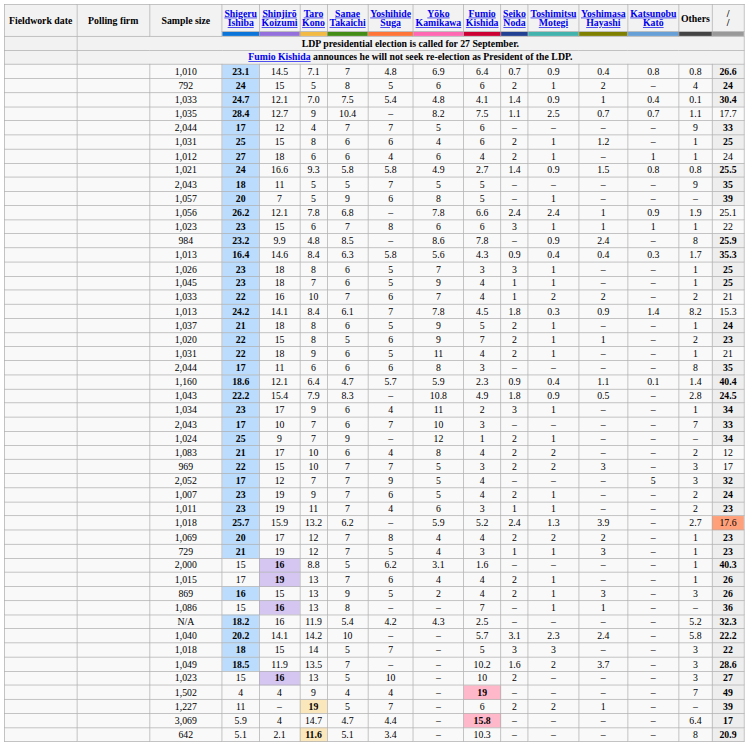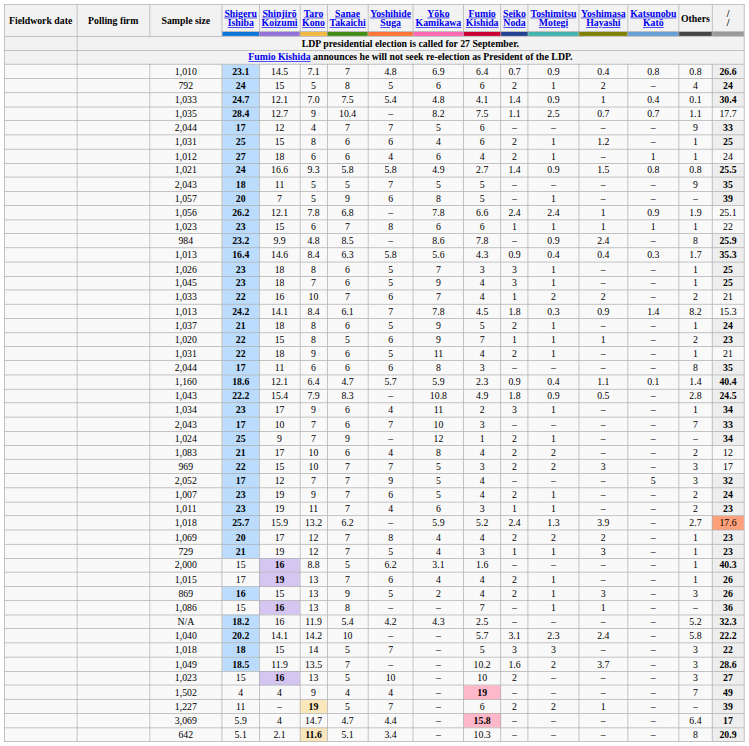 <table class="wikitable mw-datatable sortable mw-collapsible" style="text-align:center;font-size:90%;line-height:14px;">
 <tr style="height:40px;">
 <th rowspan="2" class="unsortable" width="100px">Fieldwork date</th>
 <th rowspan="2" class="unsortable" width="100px">Polling firm</th>
 <th rowspan="2" class="unsortable" width="100px">Sample size</th>
 <th class="unsortable"><a href='#'>Shigeru<br>Ishiba</a></th>
 <th class="unsortable"><a href='#'>Shinjirō<br>Koizumi</a></th>
 <th class="unsortable"><a href='#'>Taro<br>Kono</a></th>
 <th class="unsortable"><a href='#'>Sanae<br>Takaichi</a></th>
 <th class="unsortable"><a href='#'>Yoshihide<br>Suga</a></th>
 <th class="unsortable"><a href='#'>Yōko<br>Kamikawa</a></th>
 <th class="unsortable"><a href='#'>Fumio<br>Kishida</a></th>
 <th class="unsortable"><a href='#'>Seiko<br>Noda</a></th>
 <th class="unsortable"><a href='#'>Toshimitsu<br>Motegi</a></th>
 <th class="unsortable"><a href='#'>Yoshimasa<br>Hayashi</a></th>
 <th class="unsortable"><a href='#'>Katsunobu<br>Katō</a></th>
 <th width="40px" class="unsortable">Others</th>
 <th width="40px" class="unsortable">/<br>/</th>
 </tr>
 <tr>
 <th style="background:#0B75D9"></th>
 <th style="background:#9370DB"></th>
 <th style="background:#F2BA42"></th>
 <th style="background:#438C15"></th>
 <th style="background:#FF7538"></th>
 <th style="background:#FF69B4"></th>
 <th style="background:#CC0033"></th>
 <th style="background:#224192"></th>
 <th style="background:#43B3AE"></th>
 <th style="background:#808000"></th>
 <th style="background:#679fd7"></th>
 <th style="background:#444444"></th>
 <th style="background:#999999"></th>
 </tr>
 <tr>
 <th></th>
 <th colspan="15">LDP presidential election is called for 27 September.</th>
 </tr>
 <tr>
 <th></th>
 <th colspan="15"><a href='#'>Fumio Kishida</a> announces he will not seek re-election as President of the LDP.</th>
 </tr>
 <tr>
 <td></td>
 <td></td>
 <td>1,010</td>
 <td style="background:#bbdcfc"><strong>23.1</strong></td>
 <td>14.5</td>
 <td>7.1</td>
 <td>7</td>
 <td>4.8</td>
 <td>6.9</td>
 <td>6.4</td>
 <td>0.7</td>
 <td>0.9</td>
 <td>0.4</td>
 <td>0.8</td>
 <td>0.8</td>
 <td style="background:#EEEEEE;"><strong>26.6</strong></td>
 </tr>
 <tr>
 <td></td>
 <td></td>
 <td>792</td>
 <td style="background:#bbdcfc"><strong>24</strong></td>
 <td>15</td>
 <td>5</td>
 <td>8</td>
 <td>5</td>
 <td>6</td>
 <td>6</td>
 <td>2</td>
 <td>1</td>
 <td>2</td>
 <td>–</td>
 <td>4</td>
 <td style="background:#EEEEEE;"><strong>24</strong></td>
 </tr>
 <tr>
 <td></td>
 <td></td>
 <td>1,033</td>
 <td style="background:#bbdcfc"><strong>24.7</strong></td>
 <td>12.1</td>
 <td>7.0</td>
 <td>7.5</td>
 <td>5.4</td>
 <td>4.8</td>
 <td>4.1</td>
 <td>1.4</td>
 <td>0.9</td>
 <td>1</td>
 <td>0.4</td>
 <td>0.1</td>
 <td style="background:#EEEEEE;"><strong>30.4</strong></td>
 </tr>
 <tr>
 <td></td>
 <td></td>
 <td>1,035</td>
 <td style="background:#bbdcfc"><strong>28.4</strong></td>
 <td>12.7</td>
 <td>9</td>
 <td>10.4</td>
 <td>–</td>
 <td>8.2</td>
 <td>7.5</td>
 <td>1.1</td>
 <td>2.5</td>
 <td>0.7</td>
 <td>0.7</td>
 <td>1.1</td>
 <td>17.7</td>
 </tr>
 <tr>
 <td></td>
 <td></td>
 <td>2,044</td>
 <td style="background:#bbdcfc"><strong>17</strong></td>
 <td>12</td>
 <td>4</td>
 <td>7</td>
 <td>7</td>
 <td>5</td>
 <td>6</td>
 <td>–</td>
 <td>–</td>
 <td>–</td>
 <td>–</td>
 <td>9</td>
 <td style="background:#EEEEEE;"><strong>33</strong></td>
 </tr>
 <tr>
 <td></td>
 <td></td>
 <td>1,031</td>
 <td style="background:#bbdcfc"><strong>25</strong></td>
 <td>15</td>
 <td>8</td>
 <td>6</td>
 <td>6</td>
 <td>4</td>
 <td>6</td>
 <td>2</td>
 <td>1</td>
 <td>1.2</td>
 <td>–</td>
 <td>1</td>
 <td style="background:#EEEEEE;"><strong>25</strong></td>
 </tr>
 <tr>
 <td></td>
 <td></td>
 <td>1,012</td>
 <td style="background:#bbdcfc"><strong>27</strong></td>
 <td>18</td>
 <td>6</td>
 <td>6</td>
 <td>4</td>
 <td>6</td>
 <td>4</td>
 <td>2</td>
 <td>1</td>
 <td>–</td>
 <td>1</td>
 <td>1</td>
 <td>24</td>
 </tr>
 <tr>
 <td></td>
 <td></td>
 <td>1,021</td>
 <td style="background:#bbdcfc"><strong>24</strong></td>
 <td>16.6</td>
 <td>9.3</td>
 <td>5.8</td>
 <td>5.8</td>
 <td>4.9</td>
 <td>2.7</td>
 <td>1.4</td>
 <td>0.9</td>
 <td>1.5</td>
 <td>0.8</td>
 <td>0.8</td>
 <td style="background:#EEEEEE;"><strong>25.5</strong></td>
 </tr>
 <tr>
 <td></td>
 <td></td>
 <td>2,043</td>
 <td style="background:#bbdcfc"><strong>18</strong></td>
 <td>11</td>
 <td>5</td>
 <td>5</td>
 <td>7</td>
 <td>5</td>
 <td>5</td>
 <td>–</td>
 <td>–</td>
 <td>–</td>
 <td>–</td>
 <td>9</td>
 <td style="background:#EEEEEE;"><strong>35</strong></td>
 </tr>
 <tr>
 <td></td>
 <td></td>
 <td>1,057</td>
 <td style="background:#bbdcfc"><strong>20</strong></td>
 <td>7</td>
 <td>5</td>
 <td>9</td>
 <td>6</td>
 <td>8</td>
 <td>5</td>
 <td>–</td>
 <td>1</td>
 <td>–</td>
 <td>–</td>
 <td>–</td>
 <td style="background:#EEEEEE;"><strong>39</strong></td>
 </tr>
 <tr>
 <td></td>
 <td></td>
 <td>1,056</td>
 <td style="background:#bbdcfc"><strong>26.2</strong></td>
 <td>12.1</td>
 <td>7.8</td>
 <td>6.8</td>
 <td>–</td>
 <td>7.8</td>
 <td>6.6</td>
 <td>2.4</td>
 <td>2.4</td>
 <td>1</td>
 <td>0.9</td>
 <td>1.9</td>
 <td>25.1</td>
 </tr>
 <tr>
 <td></td>
 <td></td>
 <td>1,023</td>
 <td style="background:#bbdcfc"><strong>23</strong></td>
 <td>15</td>
 <td>6</td>
 <td>7</td>
 <td>8</td>
 <td>6</td>
 <td>6</td>
-<td>3</td>
+<td>1</td>
 <td>1</td>
 <td>1</td>
 <td>1</td>
 <td>1</td>
 <td>22</td>
 </tr>
 <tr>
 <td></td>
 <td></td>
 <td>984</td>
 <td style="background:#bbdcfc"><strong>23.2</strong></td>
 <td>9.9</td>
 <td>4.8</td>
 <td>8.5</td>
 <td>–</td>
 <td>8.6</td>
 <td>7.8</td>
 <td>–</td>
 <td>0.9</td>
 <td>2.4</td>
 <td>–</td>
 <td>8</td>
 <td style="background:#EEEEEE;"><strong>25.9</strong></td>
 </tr>
 <tr>
 <td></td>
 <td></td>
 <td>1,013</td>
 <td style="background:#bbdcfc"><strong>16.4</strong></td>
 <td>14.6</td>
 <td>8.4</td>
 <td>6.3</td>
 <td>5.8</td>
 <td>5.6</td>
 <td>4.3</td>
 <td>0.9</td>
 <td>0.4</td>
 <td>0.4</td>
 <td>0.3</td>
 <td>1.7</td>
 <td style="background:#EEEEEE;"><strong>35.3</strong></td>
 </tr>
 <tr>
 <td></td>
 <td></td>
 <td>1,026</td>
 <td style="background:#bbdcfc"><strong>23</strong></td>
 <td>18</td>
 <td>8</td>
 <td>6</td>
 <td>5</td>
 <td>7</td>
 <td>3</td>
 <td>3</td>
 <td>1</td>
 <td>–</td>
 <td>–</td>
 <td>1</td>
 <td style="background:#EEEEEE;"><strong>25</strong></td>
 </tr>
 <tr>
 <td></td>
 <td></td>
 <td>1,045</td>
 <td style="background:#bbdcfc"><strong>23</strong></td>
 <td>18</td>
 <td>7</td>
 <td>6</td>
 <td>5</td>
 <td>9</td>
 <td>4</td>
-<td>1</td>
+<td>3</td>
 <td>1</td>
 <td>–</td>
 <td>–</td>
 <td>1</td>
 <td style="background:#EEEEEE;"><strong>25</strong></td>
 </tr>
 <tr>
 <td></td>
 <td></td>
 <td>1,033</td>
 <td style="background:#bbdcfc"><strong>22</strong></td>
 <td>16</td>
 <td>10</td>
 <td>7</td>
 <td>6</td>
 <td>7</td>
 <td>4</td>
 <td>1</td>
 <td>2</td>
 <td>2</td>
 <td>–</td>
 <td>2</td>
 <td>21</td>
 </tr>
 <tr>
 <td></td>
 <td></td>
 <td>1,013</td>
 <td style="background:#bbdcfc"><strong>24.2</strong></td>
 <td>14.1</td>
 <td>8.4</td>
 <td>6.1</td>
 <td>7</td>
 <td>7.8</td>
 <td>4.5</td>
 <td>1.8</td>
 <td>0.3</td>
 <td>0.9</td>
 <td>1.4</td>
 <td>8.2</td>
 <td>15.3</td>
 </tr>
 <tr>
 <td></td>
 <td></td>
 <td>1,037</td>
 <td style="background:#bbdcfc"><strong>21</strong></td>
 <td>18</td>
 <td>8</td>
 <td>6</td>
 <td>5</td>
 <td>9</td>
 <td>5</td>
 <td>2</td>
 <td>1</td>
 <td>–</td>
 <td>–</td>
 <td>1</td>
 <td style="background:#EEEEEE;"><strong>24</strong></td>
 </tr>
 <tr>
 <td></td>
 <td></td>
 <td>1,020</td>
 <td style="background:#bbdcfc"><strong>22</strong></td>
 <td>15</td>
 <td>8</td>
 <td>5</td>
 <td>6</td>
 <td>9</td>
 <td>7</td>
-<td>2</td>
+<td>1</td>
 <td>1</td>
 <td>1</td>
 <td>–</td>
 <td>2</td>
 <td style="background:#EEEEEE;"><strong>23</strong></td>
 </tr>
 <tr>
 <td></td>
 <td></td>
 <td>1,031</td>
 <td style="background:#bbdcfc"><strong>22</strong></td>
 <td>18</td>
 <td>9</td>
 <td>6</td>
 <td>5</td>
 <td>11</td>
 <td>4</td>
 <td>2</td>
 <td>1</td>
 <td>–</td>
 <td>–</td>
 <td>1</td>
 <td>21</td>
 </tr>
 <tr>
 <td></td>
 <td></td>
 <td>2,044</td>
 <td style="background:#bbdcfc"><strong>17</strong></td>
 <td>11</td>
 <td>6</td>
 <td>6</td>
 <td>6</td>
 <td>8</td>
 <td>3</td>
 <td>–</td>
 <td>–</td>
 <td>–</td>
 <td>–</td>
 <td>8</td>
 <td style="background:#EEEEEE;"><strong>35</strong></td>
 </tr>
 <tr>
 <td></td>
 <td></td>
 <td>1,160</td>
 <td style="background:#bbdcfc"><strong>18.6</strong></td>
 <td>12.1</td>
 <td>6.4</td>
 <td>4.7</td>
 <td>5.7</td>
 <td>5.9</td>
 <td>2.3</td>
 <td>0.9</td>
 <td>0.4</td>
 <td>1.1</td>
 <td>0.1</td>
 <td>1.4</td>
 <td style="background:#EEEEEE;"><strong>40.4</strong></td>
 </tr>
 <tr>
 <td></td>
 <td></td>
 <td>1,043</td>
 <td style="background:#bbdcfc"><strong>22.2</strong></td>
 <td>15.4</td>
 <td>7.9</td>
 <td>8.3</td>
 <td>–</td>
 <td>10.8</td>
 <td>4.9</td>
 <td>1.8</td>
 <td>0.9</td>
 <td>0.5</td>
 <td>–</td>
 <td>2.8</td>
 <td style="background:#EEEEEE;"><strong>24.5</strong></td>
 </tr>
 <tr>
 <td></td>
 <td></td>
 <td>1,034</td>
 <td style="background:#bbdcfc"><strong>23</strong></td>
 <td>17</td>
 <td>9</td>
 <td>6</td>
 <td>4</td>
 <td>11</td>
 <td>2</td>
 <td>3</td>
 <td>1</td>
 <td>–</td>
 <td>–</td>
 <td>1</td>
 <td style="background:#EEEEEE;"><strong>34</strong></td>
 </tr>
 <tr>
 <td></td>
 <td></td>
 <td>2,043</td>
 <td style="background:#bbdcfc"><strong>17</strong></td>
 <td>10</td>
 <td>7</td>
 <td>6</td>
 <td>7</td>
 <td>10</td>
 <td>3</td>
 <td>–</td>
 <td>–</td>
 <td>–</td>
 <td>–</td>
 <td>7</td>
 <td style="background:#EEEEEE;"><strong>33</strong></td>
 </tr>
 <tr>
 <td></td>
 <td></td>
 <td>1,024</td>
 <td style="background:#bbdcfc"><strong>25</strong></td>
 <td>9</td>
 <td>7</td>
 <td>9</td>
 <td>–</td>
 <td>12</td>
 <td>1</td>
 <td>2</td>
 <td>1</td>
 <td>–</td>
 <td>–</td>
 <td>–</td>
 <td style="background:#EEEEEE;"><strong>34</strong></td>
 </tr>
 <tr>
 <td></td>
 <td></td>
 <td>1,083</td>
 <td style="background:#bbdcfc"><strong>21</strong></td>
 <td>17</td>
 <td>10</td>
 <td>6</td>
 <td>4</td>
 <td>8</td>
 <td>4</td>
 <td>2</td>
 <td>2</td>
 <td>–</td>
 <td>–</td>
 <td>2</td>
 <td>12</td>
 </tr>
 <tr>
 <td></td>
 <td></td>
 <td>969</td>
 <td style="background:#bbdcfc"><strong>22</strong></td>
 <td>15</td>
 <td>10</td>
 <td>7</td>
 <td>7</td>
 <td>5</td>
 <td>3</td>
 <td>2</td>
 <td>2</td>
 <td>3</td>
 <td>–</td>
 <td>3</td>
 <td>17</td>
 </tr>
 <tr>
 <td></td>
 <td></td>
 <td>2,052</td>
 <td style="background:#bbdcfc"><strong>17</strong></td>
 <td>12</td>
 <td>7</td>
 <td>7</td>
 <td>9</td>
 <td>5</td>
 <td>4</td>
 <td>–</td>
 <td>–</td>
 <td>–</td>
 <td>5</td>
 <td>3</td>
 <td style="background:#EEEEEE;"><strong>32</strong></td>
 </tr>
 <tr>
 <td></td>
 <td></td>
 <td>1,007</td>
 <td style="background:#bbdcfc"><strong>23</strong></td>
 <td>19</td>
 <td>9</td>
 <td>7</td>
 <td>6</td>
 <td>5</td>
 <td>4</td>
 <td>2</td>
 <td>1</td>
 <td>–</td>
 <td>–</td>
 <td>2</td>
 <td style="background:#EEEEEE;"><strong>24</strong></td>
 </tr>
 <tr>
 <td></td>
 <td></td>
 <td>1,011</td>
 <td style="background:#bbdcfc"><strong>23</strong></td>
 <td>19</td>
 <td>11</td>
 <td>7</td>
 <td>4</td>
 <td>6</td>
 <td>3</td>
 <td>1</td>
 <td>1</td>
 <td>–</td>
 <td>–</td>
 <td>2</td>
 <td style="background:#EEEEEE;"><strong>23</strong></td>
 </tr>
 <tr>
 <td></td>
 <td></td>
 <td>1,018</td>
 <td style="background:#bbdcfc"><strong>25.7</strong></td>
 <td>15.9</td>
 <td>13.2</td>
 <td>6.2</td>
 <td>–</td>
 <td>5.9</td>
 <td>5.2</td>
 <td>2.4</td>
 <td>1.3</td>
 <td>3.9</td>
 <td>–</td>
 <td>2.7</td>
 <td style="background: lightsalmon;">17.6</td>
 </tr>
 <tr>
 <td></td>
 <td></td>
 <td>1,069</td>
 <td style="background:#bbdcfc"><strong>20</strong></td>
 <td>17</td>
 <td>12</td>
 <td>7</td>
 <td>8</td>
 <td>4</td>
 <td>4</td>
 <td>2</td>
 <td>2</td>
 <td>2</td>
 <td>–</td>
 <td>1</td>
 <td style="background:#EEEEEE;"><strong>23</strong></td>
 </tr>
 <tr>
 <td></td>
 <td></td>
 <td>729</td>
 <td style="background:#bbdcfc"><strong>21</strong></td>
 <td>19</td>
 <td>12</td>
 <td>7</td>
 <td>5</td>
 <td>4</td>
 <td>3</td>
 <td>1</td>
 <td>1</td>
 <td>3</td>
 <td>–</td>
 <td>1</td>
 <td style="background:#EEEEEE;"><strong>23</strong></td>
 </tr>
 <tr>
 <td></td>
 <td></td>
 <td>2,000</td>
 <td>15</td>
 <td style="background:#d4c6f1"><strong>16</strong></td>
 <td>8.8</td>
 <td>5</td>
 <td>6.2</td>
 <td>3.1</td>
 <td>1.6</td>
 <td>–</td>
 <td>–</td>
 <td>–</td>
 <td>–</td>
 <td>1</td>
 <td style="background:#EEEEEE;"><strong>40.3</strong></td>
 </tr>
 <tr>
 <td></td>
 <td></td>
 <td>1,015</td>
 <td>17</td>
 <td style="background:#d4c6f1"><strong>19</strong></td>
 <td>13</td>
 <td>7</td>
 <td>6</td>
 <td>4</td>
 <td>4</td>
 <td>2</td>
 <td>1</td>
 <td>–</td>
 <td>–</td>
 <td>1</td>
 <td style="background:#EEEEEE;"><strong>26</strong></td>
 </tr>
 <tr>
 <td></td>
 <td></td>
 <td>869</td>
 <td style="background:#bbdcfc"><strong>16</strong></td>
 <td>15</td>
 <td>13</td>
 <td>9</td>
 <td>5</td>
 <td>2</td>
 <td>4</td>
 <td>2</td>
 <td>1</td>
 <td>3</td>
 <td>–</td>
 <td>3</td>
 <td style="background:#EEEEEE;"><strong>26</strong></td>
 </tr>
 <tr>
 <td></td>
 <td></td>
 <td>1,086</td>
 <td>15</td>
 <td style="background:#d4c6f1"><strong>16</strong></td>
 <td>13</td>
 <td>8</td>
 <td>–</td>
 <td>–</td>
 <td>7</td>
 <td>–</td>
 <td>1</td>
 <td>1</td>
 <td>–</td>
 <td>–</td>
 <td style="background:#EEEEEE;"><strong>36</strong></td>
 </tr>
 <tr>
 <td></td>
 <td></td>
 <td>N/A</td>
 <td style="background:#bbdcfc"><strong>18.2</strong></td>
 <td>16</td>
 <td>11.9</td>
 <td>5.4</td>
 <td>4.2</td>
 <td>4.3</td>
 <td>2.5</td>
 <td>–</td>
 <td>–</td>
 <td>–</td>
 <td>–</td>
 <td>5.2</td>
 <td style="background:#EEEEEE;"><strong>32.3</strong></td>
 </tr>
 <tr>
 <td></td>
 <td></td>
 <td>1,040</td>
 <td style="background:#bbdcfc"><strong>20.2</strong></td>
 <td>14.1</td>
 <td>14.2</td>
 <td>10</td>
 <td>–</td>
 <td>–</td>
 <td>5.7</td>
 <td>3.1</td>
 <td>2.3</td>
 <td>2.4</td>
 <td>–</td>
 <td>5.8</td>
 <td style="background:#EEEEEE;"><strong>22.2</strong></td>
 </tr>
 <tr>
 <td></td>
 <td></td>
 <td>1,018</td>
 <td style="background:#bbdcfc"><strong>18</strong></td>
 <td>15</td>
 <td>14</td>
 <td>5</td>
 <td>7</td>
 <td>–</td>
 <td>5</td>
 <td>3</td>
 <td>3</td>
 <td>–</td>
 <td>–</td>
 <td>3</td>
 <td style="background:#EEEEEE;"><strong>22</strong></td>
 </tr>
 <tr>
 <td></td>
 <td></td>
 <td>1,049</td>
 <td style="background:#bbdcfc"><strong>18.5</strong></td>
 <td>11.9</td>
 <td>13.5</td>
 <td>7</td>
 <td>–</td>
 <td>–</td>
 <td>10.2</td>
 <td>1.6</td>
 <td>2</td>
 <td>3.7</td>
 <td>–</td>
 <td>3</td>
 <td style="background:#EEEEEE;"><strong>28.6</strong></td>
 </tr>
 <tr>
 <td></td>
 <td></td>
 <td>1,023</td>
 <td>15</td>
 <td style="background:#d4c6f1"><strong>16</strong></td>
 <td>13</td>
 <td>5</td>
 <td>10</td>
 <td>–</td>
 <td>10</td>
 <td>2</td>
 <td>–</td>
 <td>–</td>
 <td>–</td>
 <td>3</td>
 <td style="background:#EEEEEE;"><strong>27</strong></td>
 </tr>
 <tr>
 <td></td>
 <td></td>
 <td>1,502</td>
 <td>4</td>
 <td>4</td>
 <td>9</td>
 <td>4</td>
 <td>4</td>
 <td>–</td>
 <td style="background:#ffb8c9"><strong>19</strong></td>
 <td>–</td>
 <td>–</td>
 <td>–</td>
 <td>–</td>
 <td>7</td>
 <td style="background:#EEEEEE;"><strong>49</strong></td>
 </tr>
 <tr>
 <td></td>
 <td></td>
 <td>1,227</td>
 <td>11</td>
 <td>–</td>
 <td style="background:#fae7bc"><strong>19</strong></td>
 <td>5</td>
 <td>7</td>
 <td>–</td>
 <td>6</td>
 <td>2</td>
 <td>2</td>
 <td>1</td>
 <td>–</td>
 <td>–</td>
 <td style="background:#EEEEEE;"><strong>39</strong></td>
 </tr>
 <tr>
 <td></td>
 <td></td>
 <td>3,069</td>
 <td>5.9</td>
 <td>4</td>
 <td>14.7</td>
 <td>4.7</td>
 <td>4.4</td>
 <td>–</td>
 <td style="background:#ffb8c9"><strong>15.8</strong></td>
 <td>–</td>
 <td>–</td>
 <td>–</td>
 <td>–</td>
 <td>6.4</td>
 <td style="background:#EEEEEE;"><strong>17</strong></td>
 </tr>
 <tr>
 <td></td>
 <td></td>
 <td>642</td>
 <td>5.1</td>
 <td>2.1</td>
 <td style="background:#fae7bc"><strong>11.6</strong></td>
 <td>5.1</td>
 <td>3.4</td>
 <td>–</td>
 <td>10.3</td>
 <td>–</td>
 <td>–</td>
 <td>–</td>
 <td>–</td>
 <td>8</td>
 <td style="background:#EEEEEE;"><strong>20.9</strong></td>
 </tr>
 </table>
